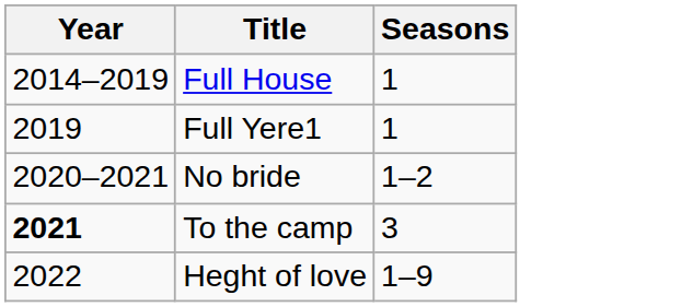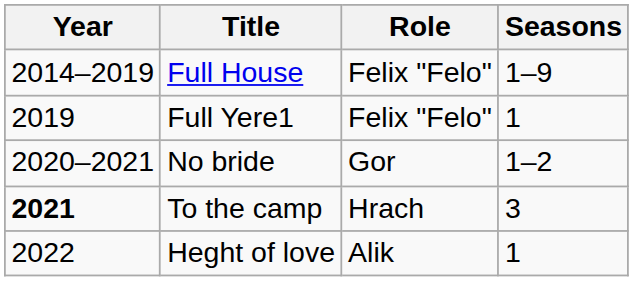 <table class="wikitable sortable plainrowheaders">
 <tr>
 <th>Year</th>
 <th>Title</th>
+<th>Role</th>
 <th class="unsortable">Seasons</th>
 </tr>
 <tr>
 <td>2014–2019</td>
 <td><a href='#'>Full House</a></td>
-<td>1</td>
+<td>Felix "Felo"</td>
+<td>1–9</td>
 </tr>
 <tr>
 <td>2019</td>
 <td>Full Yere1</td>
+<td>Felix "Felo"</td>
 <td>1</td>
 </tr>
 <tr>
 <td>2020–2021</td>
 <td>No bride</td>
+<td>Gor</td>
 <td>1–2</td>
 </tr>
 <tr>
 <td><strong>2021</strong></td>
 <td>To the camp</td>
+<td>Hrach</td>
 <td>3</td>
 </tr>
 <tr>
 <td>2022</td>
 <td>Heght of love</td>
-<td>1–9</td>
+<td>Alik</td>
+<td>1</td>
 </tr>
 </table>
